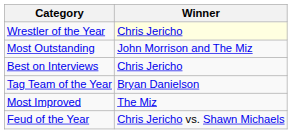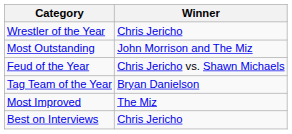 <table class="wikitable">
 <tr>
 <th>Category</th>
 <th>Winner</th>
 </tr>
 <tr>
 <td><a href='#'>Wrestler of the Year</a></td>
-<td style="background: lightyellow;"><a href='#'>Chris Jericho</a></td>
+<td><a href='#'>Chris Jericho</a></td>
 </tr>
 <tr>
 <td><a href='#'>Most Outstanding</a></td>
 <td><a href='#'>John Morrison and The Miz</a></td>
 </tr>
 <tr>
-<td><a href='#'>Best on Interviews</a></td>
-<td><a href='#'>Chris Jericho</a></td>
+<td><a href='#'>Feud of the Year</a></td>
+<td><a href='#'>Chris Jericho</a> vs. <a href='#'>Shawn Michaels</a></td>
 </tr>
 <tr>
 <td><a href='#'>Tag Team of the Year</a></td>
 <td><a href='#'>Bryan Danielson</a></td>
 </tr>
 <tr>
 <td><a href='#'>Most Improved</a></td>
 <td><a href='#'>The Miz</a></td>
 </tr>
 <tr>
-<td><a href='#'>Feud of the Year</a></td>
-<td><a href='#'>Chris Jericho</a> vs. <a href='#'>Shawn Michaels</a></td>
+<td><a href='#'>Best on Interviews</a></td>
+<td><a href='#'>Chris Jericho</a></td>
 </tr>
 </table>
